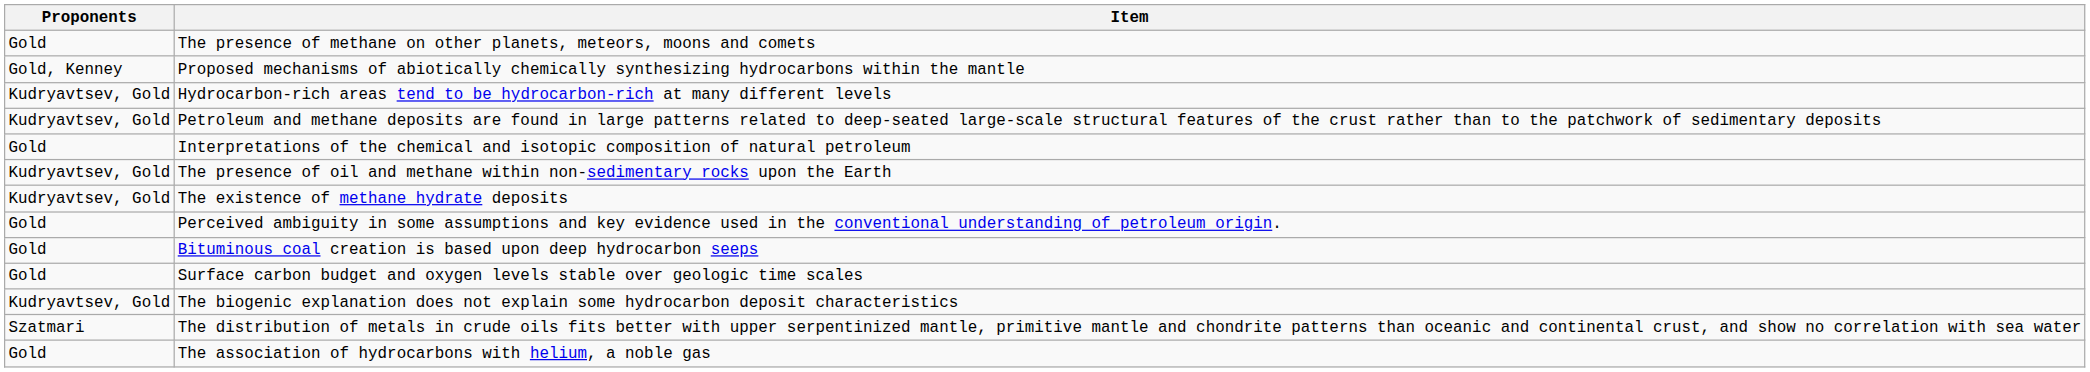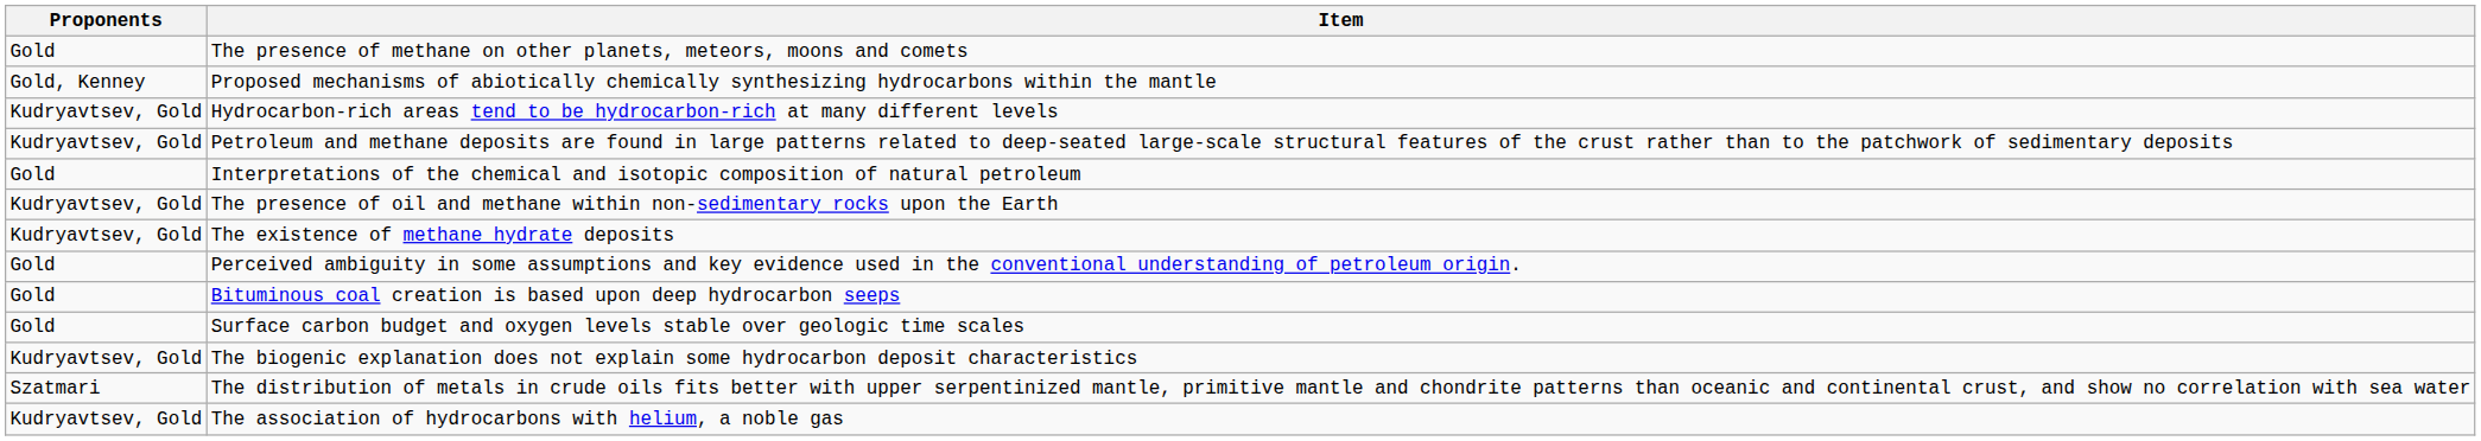 <table class="wikitable">
 <tr>
 <th>Proponents</th>
 <th>Item</th>
 </tr>
 <tr>
 <td>Gold</td>
 <td>The presence of methane on other planets, meteors, moons and comets</td>
 </tr>
 <tr>
 <td>Gold, Kenney </td>
 <td>Proposed mechanisms of abiotically chemically synthesizing hydrocarbons within the mantle</td>
 </tr>
 <tr>
 <td>Kudryavtsev, Gold</td>
 <td>Hydrocarbon-rich areas <a href='#'>tend to be hydrocarbon-rich</a> at many different levels</td>
 </tr>
 <tr>
 <td>Kudryavtsev, Gold</td>
 <td>Petroleum and methane deposits are found in large patterns related to deep-seated large-scale structural features of the crust rather than to the patchwork of sedimentary deposits</td>
 </tr>
 <tr>
 <td>Gold </td>
 <td>Interpretations of the chemical and isotopic composition of natural petroleum</td>
 </tr>
 <tr>
 <td>Kudryavtsev, Gold</td>
 <td>The presence of oil and methane within non-<a href='#'>sedimentary rocks</a> upon the Earth</td>
 </tr>
 <tr>
 <td>Kudryavtsev, Gold</td>
 <td>The existence of <a href='#'>methane hydrate</a> deposits</td>
 </tr>
 <tr>
 <td>Gold </td>
 <td>Perceived ambiguity in some assumptions and key evidence used in the <a href='#'>conventional understanding of petroleum origin</a>.</td>
 </tr>
 <tr>
 <td>Gold</td>
 <td><a href='#'>Bituminous coal</a> creation is based upon deep hydrocarbon <a href='#'>seeps</a></td>
 </tr>
 <tr>
 <td>Gold </td>
 <td>Surface carbon budget and oxygen levels stable over geologic time scales</td>
 </tr>
 <tr>
 <td>Kudryavtsev, Gold  </td>
 <td>The biogenic explanation does not explain some hydrocarbon deposit characteristics</td>
 </tr>
 <tr>
 <td>Szatmari</td>
 <td>The distribution of metals in crude oils fits better with upper serpentinized mantle, primitive mantle and chondrite patterns than oceanic and continental crust, and show no correlation with sea water</td>
 </tr>
 <tr>
-<td>Gold</td>
+<td>Kudryavtsev, Gold</td>
 <td>The association of hydrocarbons with <a href='#'>helium</a>, a noble gas</td>
 </tr>
 </table>
